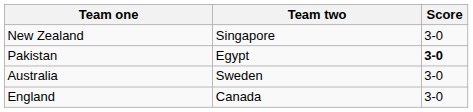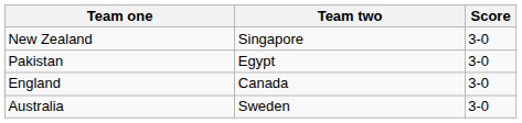 <table class="wikitable">
 <tr>
 <th width=250>Team one</th>
 <th width=250>Team two</th>
 <th width=50>Score</th>
 </tr>
 <tr>
 <td> New Zealand</td>
 <td> Singapore</td>
 <td>3-0</td>
 </tr>
 <tr>
 <td> Pakistan</td>
 <td> Egypt</td>
-<td><strong>3-0</strong></td>
-</tr>
-<tr>
-<td> Australia</td>
-<td> Sweden</td>
 <td>3-0</td>
 </tr>
 <tr>
 <td> England</td>
 <td> Canada</td>
 <td>3-0</td>
 </tr>
+<tr>
+<td> Australia</td>
+<td> Sweden</td>
+<td>3-0</td>
+</tr>
 </table>
